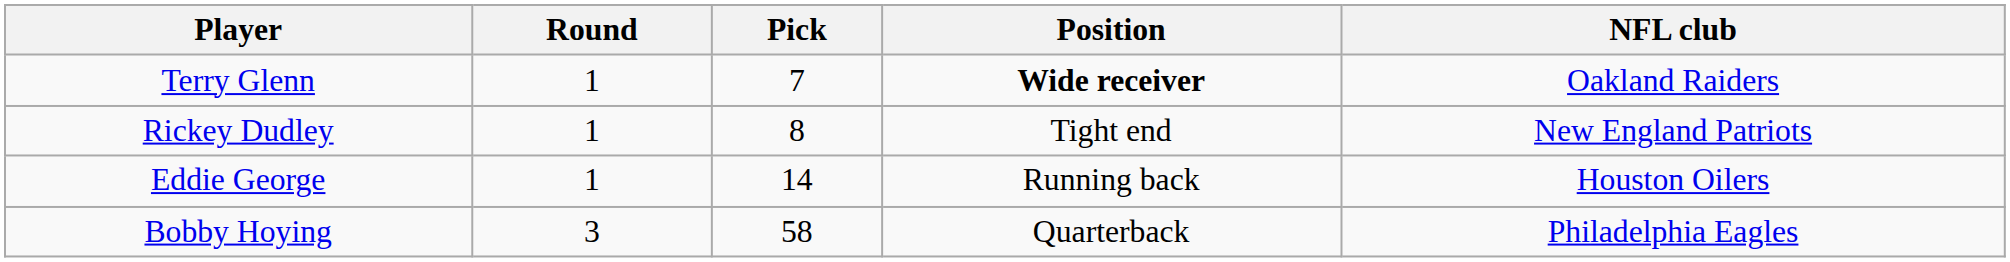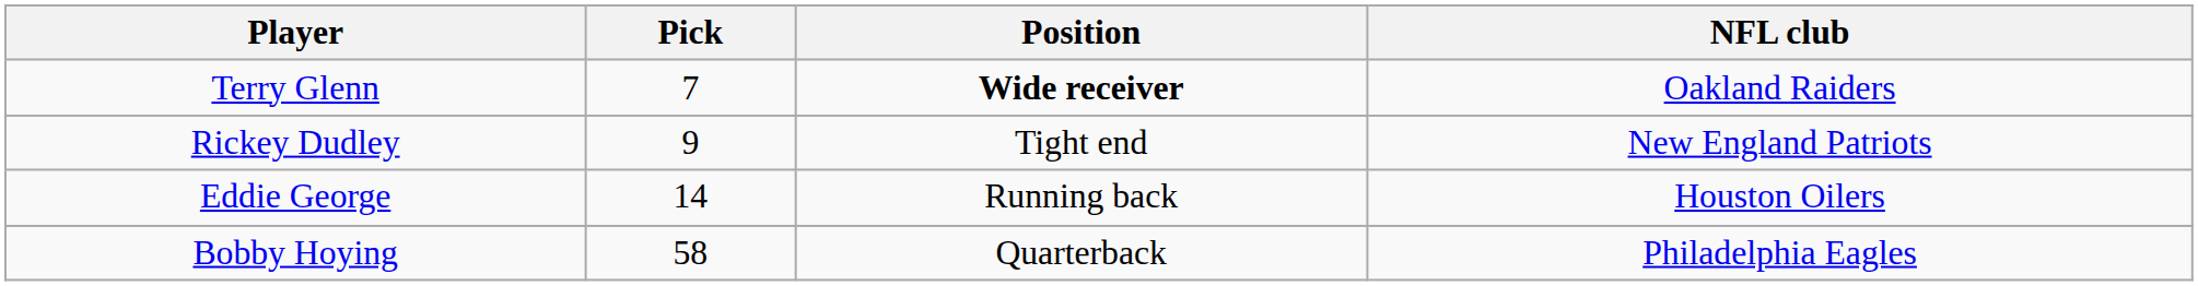 <table class="wikitable" width="80%">
 <tr>
 <th>Player</th>
-<th>Round</th>
 <th>Pick</th>
 <th>Position</th>
 <th>NFL club</th>
 </tr>
 <tr align="center" bgcolor="">
 <td><a href='#'>Terry Glenn</a></td>
-<td>1</td>
 <td>7</td>
 <td><strong>Wide receiver</strong></td>
 <td><a href='#'>Oakland Raiders</a></td>
 </tr>
 <tr align="center" bgcolor="">
 <td><a href='#'>Rickey Dudley</a></td>
-<td>1</td>
-<td>8</td>
+<td>9</td>
 <td>Tight end</td>
 <td><a href='#'>New England Patriots</a></td>
 </tr>
 <tr align="center" bgcolor="">
 <td><a href='#'>Eddie George</a></td>
-<td>1</td>
 <td>14</td>
 <td>Running back</td>
 <td><a href='#'>Houston Oilers</a></td>
 </tr>
 <tr align="center" bgcolor="">
 <td><a href='#'>Bobby Hoying</a></td>
-<td>3</td>
 <td>58</td>
 <td>Quarterback</td>
 <td><a href='#'>Philadelphia Eagles</a></td>
 </tr>
 </table>
